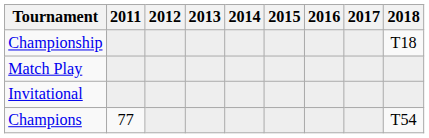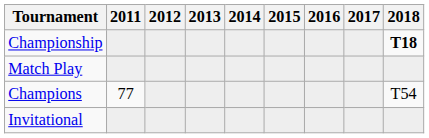 <table class="wikitable" style="text-align:center;">
 <tr>
 <th>Tournament</th>
 <th>2011</th>
 <th>2012</th>
 <th>2013</th>
 <th>2014</th>
 <th>2015</th>
 <th>2016</th>
 <th>2017</th>
 <th>2018</th>
 </tr>
 <tr>
 <td align="left"><a href='#'>Championship</a></td>
 <td style="background:#eeeeee;"></td>
 <td style="background:#eeeeee;"></td>
 <td style="background:#eeeeee;"></td>
 <td style="background:#eeeeee;"></td>
 <td style="background:#eeeeee;"></td>
 <td style="background:#eeeeee;"></td>
 <td style="background:#eeeeee;"></td>
-<td>T18</td>
+<td><strong>T18</strong></td>
 </tr>
 <tr>
 <td align="left"><a href='#'>Match Play</a></td>
-<td style="background:#eeeeee;"></td>
-<td style="background:#eeeeee;"></td>
-<td style="background:#eeeeee;"></td>
-<td style="background:#eeeeee;"></td>
-<td style="background:#eeeeee;"></td>
-<td style="background:#eeeeee;"></td>
-<td style="background:#eeeeee;"></td>
-<td style="background:#eeeeee;"></td>
-</tr>
-<tr>
-<td align="left"><a href='#'>Invitational</a></td>
 <td style="background:#eeeeee;"></td>
 <td style="background:#eeeeee;"></td>
 <td style="background:#eeeeee;"></td>
 <td style="background:#eeeeee;"></td>
 <td style="background:#eeeeee;"></td>
 <td style="background:#eeeeee;"></td>
 <td style="background:#eeeeee;"></td>
 <td style="background:#eeeeee;"></td>
 </tr>
 <tr>
 <td align="left"><a href='#'>Champions</a></td>
 <td>77</td>
 <td style="background:#eeeeee;"></td>
 <td style="background:#eeeeee;"></td>
 <td style="background:#eeeeee;"></td>
 <td style="background:#eeeeee;"></td>
 <td style="background:#eeeeee;"></td>
 <td style="background:#eeeeee;"></td>
 <td>T54</td>
 </tr>
+<tr>
+<td align="left"><a href='#'>Invitational</a></td>
+<td style="background:#eeeeee;"></td>
+<td style="background:#eeeeee;"></td>
+<td style="background:#eeeeee;"></td>
+<td style="background:#eeeeee;"></td>
+<td style="background:#eeeeee;"></td>
+<td style="background:#eeeeee;"></td>
+<td style="background:#eeeeee;"></td>
+<td style="background:#eeeeee;"></td>
+</tr>
 </table>
